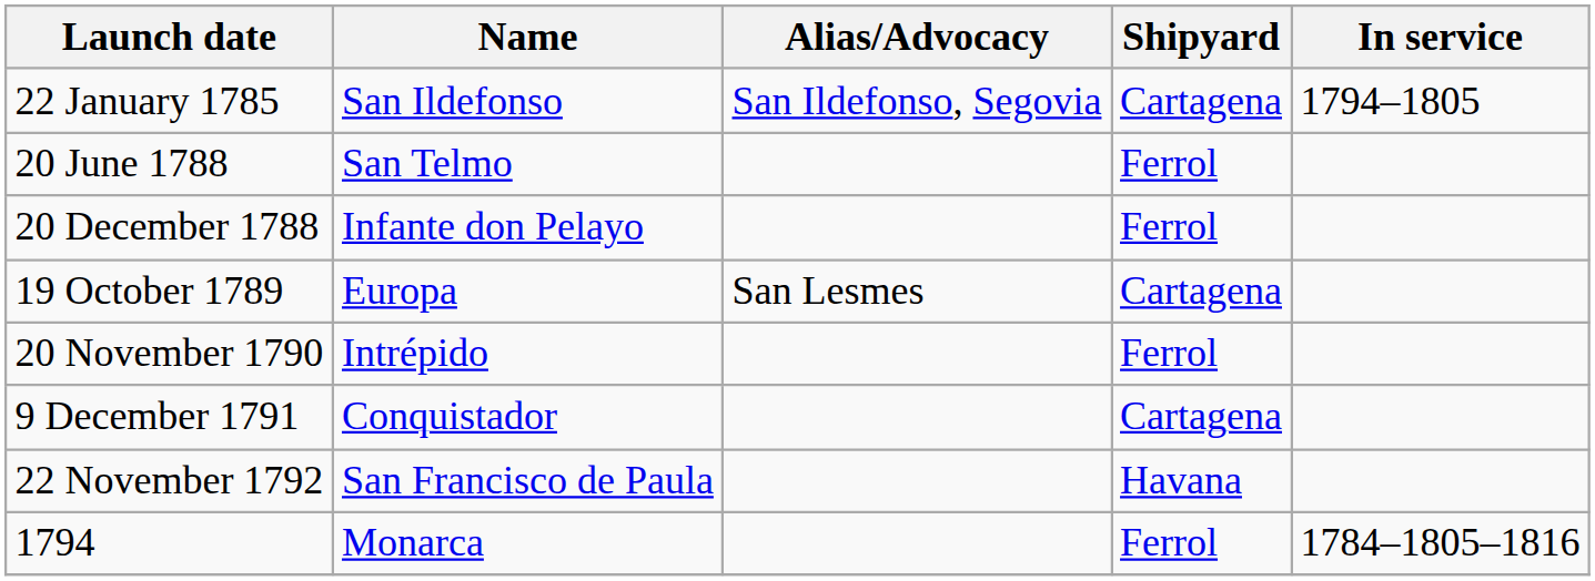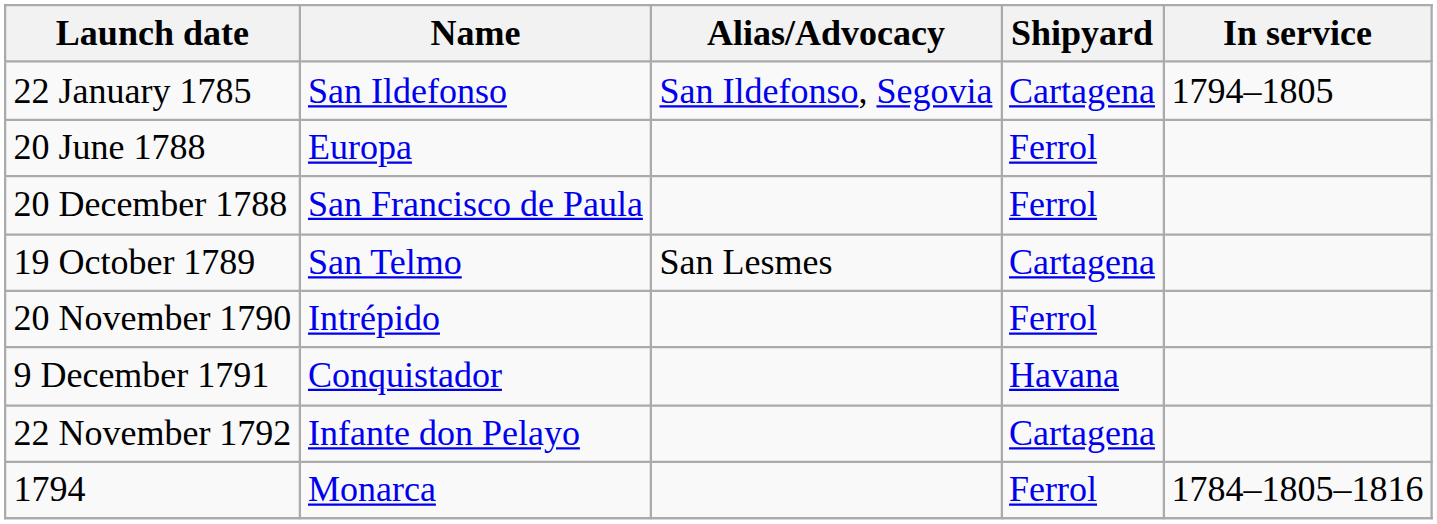 <table class="wikitable sortable">
 <tr>
 <th>Launch date</th>
 <th>Name</th>
 <th>Alias/Advocacy</th>
 <th>Shipyard</th>
 <th>In service</th>
 </tr>
 <tr>
 <td>22 January 1785</td>
 <td><a href='#'>San Ildefonso<em></a></td>
 <td><a href='#'>San Ildefonso</a>, <a href='#'>Segovia</a></td>
 <td><a href='#'>Cartagena</a></td>
 <td>1794–1805</td>
 </tr>
 <tr>
 <td>20 June 1788</td>
-<td><a href='#'></em>San Telmo<em></a></td>
+<td><a href='#'></em>Europa<em></a></td>
 <td></td>
 <td><a href='#'>Ferrol</a></td>
 <td></td>
 </tr>
 <tr>
 <td>20 December 1788</td>
-<td><a href='#'></em>Infante don Pelayo<em></a></td>
+<td><a href='#'></em>San Francisco de Paula<em></a></td>
 <td></td>
 <td><a href='#'>Ferrol</a></td>
 <td></td>
 </tr>
 <tr>
 <td>19 October 1789</td>
-<td><a href='#'></em>Europa<em></a></td>
+<td><a href='#'></em>San Telmo<em></a></td>
 <td>San Lesmes</td>
 <td><a href='#'>Cartagena</a></td>
 <td></td>
 </tr>
 <tr>
 <td>20 November 1790</td>
 <td><a href='#'></em>Intrépido<em></a></td>
 <td></td>
 <td><a href='#'>Ferrol</a></td>
 <td></td>
 </tr>
 <tr>
 <td>9 December 1791</td>
 <td><a href='#'></em>Conquistador<em></a></td>
 <td></td>
-<td><a href='#'>Cartagena</a></td>
+<td><a href='#'>Havana</a></td>
 <td></td>
 </tr>
 <tr>
 <td>22 November 1792</td>
-<td><a href='#'></em>San Francisco de Paula<em></a></td>
+<td><a href='#'></em>Infante don Pelayo<em></a></td>
 <td></td>
-<td><a href='#'>Havana</a></td>
+<td><a href='#'>Cartagena</a></td>
 <td></td>
 </tr>
 <tr>
 <td>1794</td>
 <td><a href='#'></em>Monarca<em></a></td>
 <td></td>
 <td><a href='#'>Ferrol</a></td>
 <td>1784–1805–1816</td>
 </tr>
 <tr>
 </tr>
 </table>
